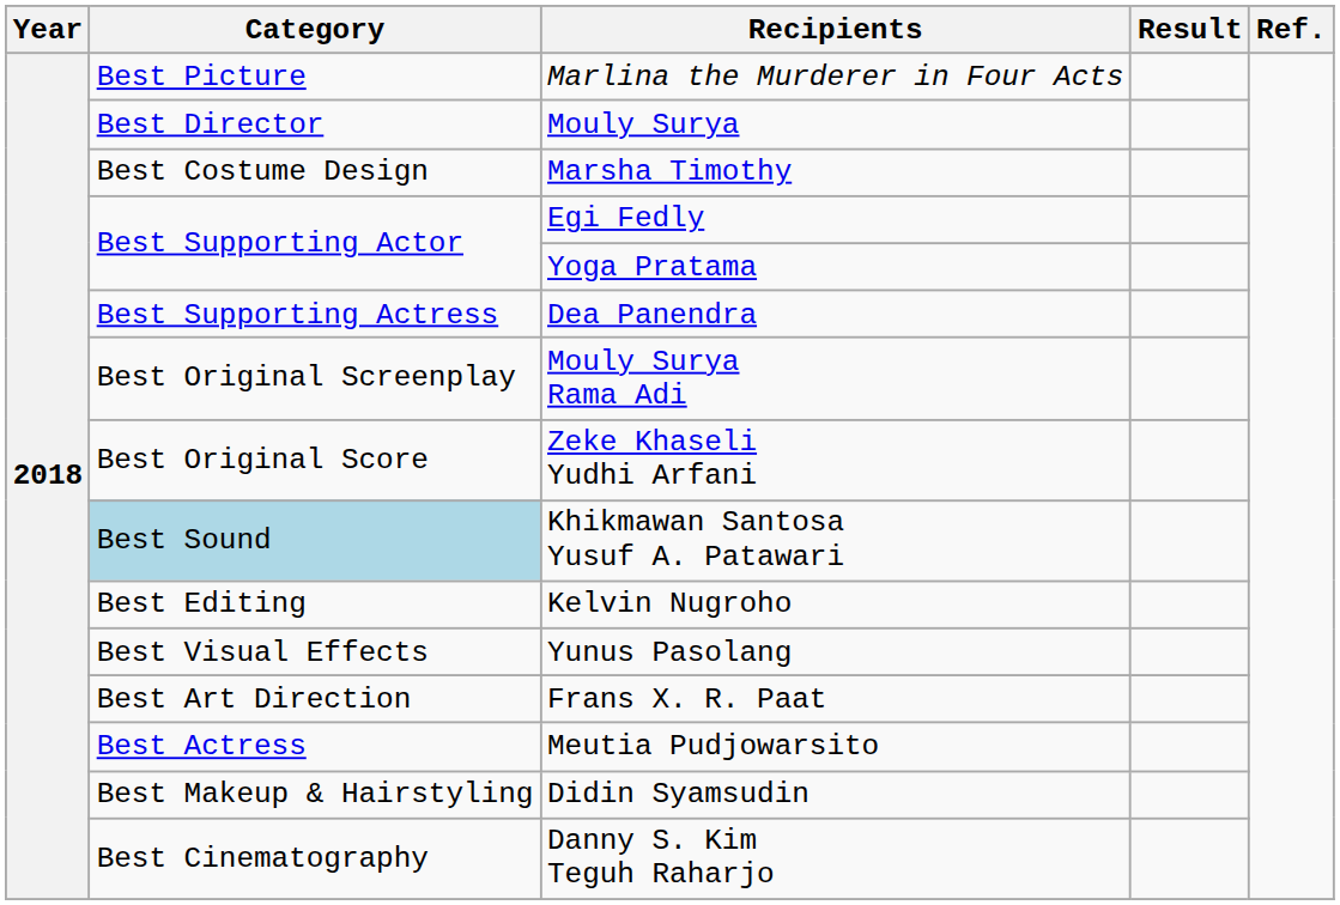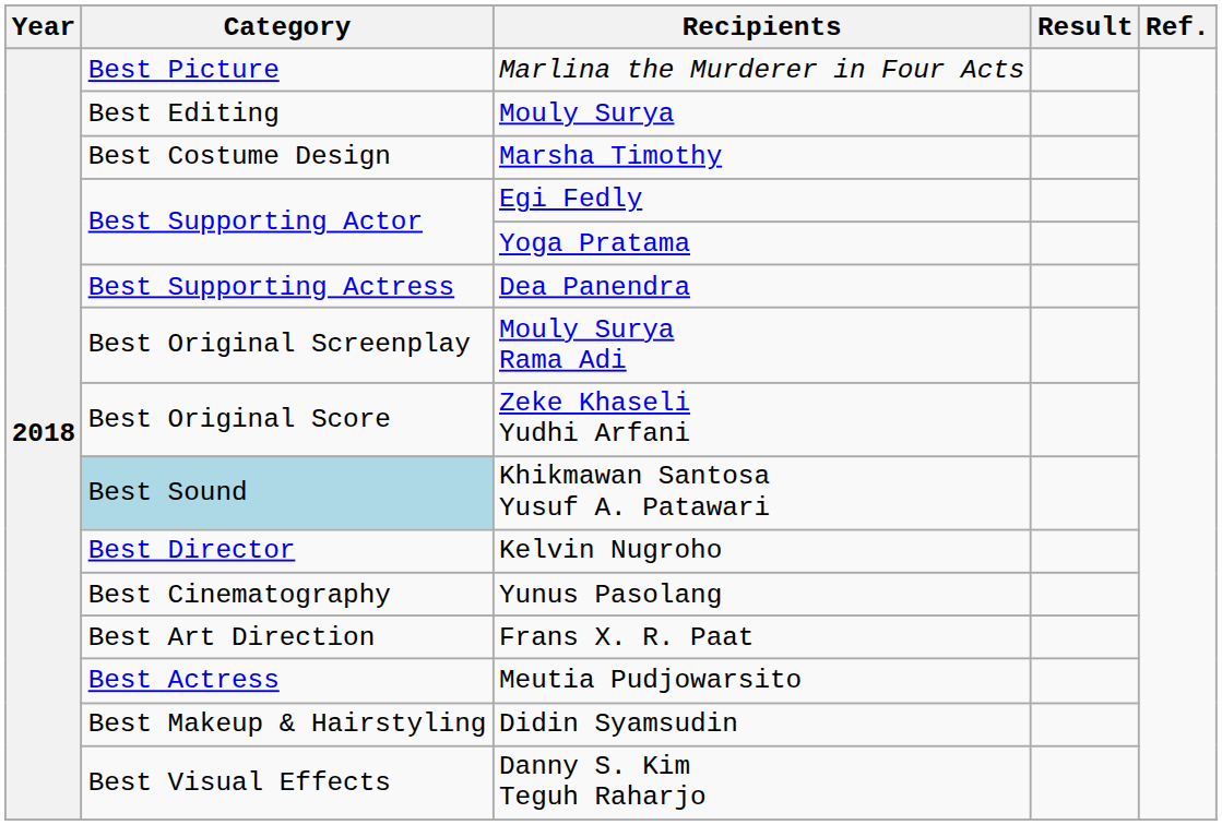 <table class="wikitable plainrowheaders sortable">
 <tr>
 <th>Year</th>
 <th>Category</th>
 <th>Recipients</th>
 <th>Result</th>
 <th class="unsortable">Ref.</th>
 </tr>
 <tr>
 <th rowspan="15">2018</th>
 <td><a href='#'>Best Picture</a></td>
 <td><em>Marlina the Murderer in Four Acts</em></td>
 <td></td>
 <td rowspan="15" align="center"></td>
 </tr>
 <tr>
-<td><a href='#'>Best Director</a></td>
+<td>Best Editing</td>
 <td><a href='#'>Mouly Surya</a></td>
 <td></td>
 </tr>
 <tr>
 <td>Best Costume Design</td>
 <td><a href='#'>Marsha Timothy</a></td>
 <td></td>
 </tr>
 <tr>
 <td rowspan="2"><a href='#'>Best Supporting Actor</a></td>
 <td><a href='#'>Egi Fedly</a></td>
 <td></td>
 </tr>
 <tr>
 <td><a href='#'>Yoga Pratama</a></td>
 <td></td>
 </tr>
 <tr>
 <td><a href='#'>Best Supporting Actress</a></td>
 <td><a href='#'>Dea Panendra</a></td>
 <td></td>
 </tr>
 <tr>
 <td>Best Original Screenplay</td>
 <td><a href='#'>Mouly Surya</a><br><a href='#'>Rama Adi</a></td>
 <td></td>
 </tr>
 <tr>
 <td>Best Original Score</td>
 <td><a href='#'>Zeke Khaseli</a><br>Yudhi Arfani</td>
 <td></td>
 </tr>
 <tr>
 <td style="background: lightblue;">Best Sound</td>
 <td>Khikmawan Santosa<br>Yusuf A. Patawari</td>
 <td></td>
 </tr>
 <tr>
-<td>Best Editing</td>
+<td><a href='#'>Best Director</a></td>
 <td>Kelvin Nugroho</td>
 <td></td>
 </tr>
 <tr>
-<td>Best Visual Effects</td>
+<td>Best Cinematography</td>
 <td>Yunus Pasolang</td>
 <td></td>
 </tr>
 <tr>
 <td>Best Art Direction</td>
 <td>Frans X. R. Paat</td>
 <td></td>
 </tr>
 <tr>
 <td><a href='#'>Best Actress</a></td>
 <td>Meutia Pudjowarsito</td>
 <td></td>
 </tr>
 <tr>
 <td>Best Makeup & Hairstyling</td>
 <td>Didin Syamsudin</td>
 <td></td>
 </tr>
 <tr>
-<td>Best Cinematography</td>
+<td>Best Visual Effects</td>
 <td>Danny S. Kim<br>Teguh Raharjo</td>
 <td></td>
 </tr>
 </table>
